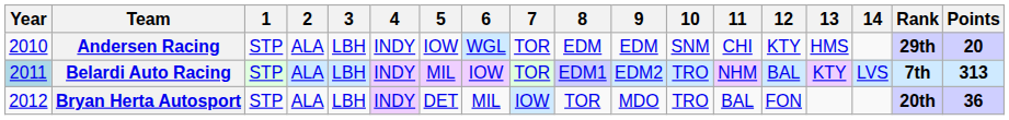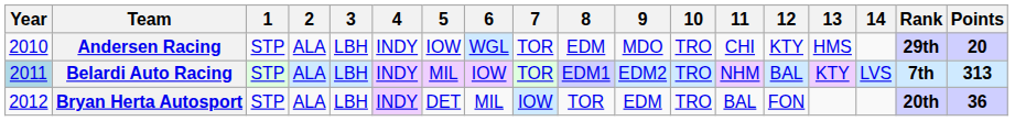 <table class="wikitable" style="text-align:center; font-size:90%">
 <tr>
 <th>Year</th>
 <th>Team</th>
 <th>1</th>
 <th>2</th>
 <th>3</th>
 <th>4</th>
 <th>5</th>
 <th>6</th>
 <th>7</th>
 <th>8</th>
 <th>9</th>
 <th>10</th>
 <th>11</th>
 <th>12</th>
 <th>13</th>
 <th>14</th>
 <th>Rank</th>
 <th>Points</th>
 </tr>
 <tr>
 <td><a href='#'>2010</a></td>
 <th><a href='#'>Andersen Racing</a></th>
 <td><a href='#'>STP</a></td>
 <td><a href='#'>ALA</a></td>
 <td><a href='#'>LBH</a></td>
 <td><a href='#'>INDY</a></td>
 <td><a href='#'>IOW</a></td>
 <td style="background:#CFEAFF;"><a href='#'>WGL</a><br></td>
 <td><a href='#'>TOR</a></td>
 <td><a href='#'>EDM</a></td>
-<td><a href='#'>EDM</a></td>
-<td><a href='#'>SNM</a></td>
+<td><a href='#'>MDO</a></td>
+<td><a href='#'>TRO</a></td>
 <td><a href='#'>CHI</a></td>
 <td><a href='#'>KTY</a></td>
 <td><a href='#'>HMS</a></td>
 <td></td>
 <td style="background:#CFCFFF;"><strong>29th</strong></td>
 <td style="background:#CFCFFF;"><strong>20</strong></td>
 </tr>
 <tr>
 <td style="background: lightblue;"><a href='#'>2011</a></td>
 <th><a href='#'>Belardi Auto Racing</a></th>
 <td style="background:#DFFFDF;"><a href='#'>STP</a><br></td>
 <td style="background:#CFEAFF;"><a href='#'>ALA</a><br></td>
 <td style="background:#CFEAFF;"><a href='#'>LBH</a><br></td>
 <td style="background:#EFCFFF;"><a href='#'>INDY</a><br></td>
 <td style="background:#EFCFFF;"><a href='#'>MIL</a><br></td>
 <td style="background:#EFCFFF;"><a href='#'>IOW</a><br></td>
 <td style="background:#DFFFDF;"><a href='#'>TOR</a><br></td>
 <td style="background:#CFCFFF;"><a href='#'>EDM1</a><br></td>
 <td style="background:#CFEAFF;"><a href='#'>EDM2</a><br></td>
 <td style="background:#CFEAFF;"><a href='#'>TRO</a><br></td>
 <td style="background:#EFCFFF;"><a href='#'>NHM</a><br></td>
 <td style="background:#CFEAFF;"><a href='#'>BAL</a><br></td>
 <td style="background:#EFCFFF;"><a href='#'>KTY</a><br></td>
 <td style="background:#CFEAFF;"><a href='#'>LVS</a><br></td>
 <td style="background:#CFEAFF;"><strong>7th</strong></td>
 <td style="background:#CFEAFF;"><strong>313</strong></td>
 </tr>
 <tr>
 <td><a href='#'>2012</a></td>
 <th><a href='#'>Bryan Herta Autosport</a></th>
 <td><a href='#'>STP</a></td>
 <td><a href='#'>ALA</a></td>
 <td><a href='#'>LBH</a></td>
 <td style="background:#EFCFFF;"><a href='#'>INDY</a><br></td>
 <td><a href='#'>DET</a></td>
 <td><a href='#'>MIL</a></td>
 <td style="background:#CFEAFF;"><a href='#'>IOW</a><br></td>
 <td><a href='#'>TOR</a></td>
-<td><a href='#'>MDO</a></td>
+<td><a href='#'>EDM</a></td>
 <td><a href='#'>TRO</a></td>
 <td><a href='#'>BAL</a></td>
 <td><a href='#'>FON</a></td>
 <td></td>
 <td></td>
 <td style="background:#CFCFFF;"><strong>20th</strong></td>
 <td style="background:#CFCFFF;"><strong>36</strong></td>
 </tr>
 </table>
